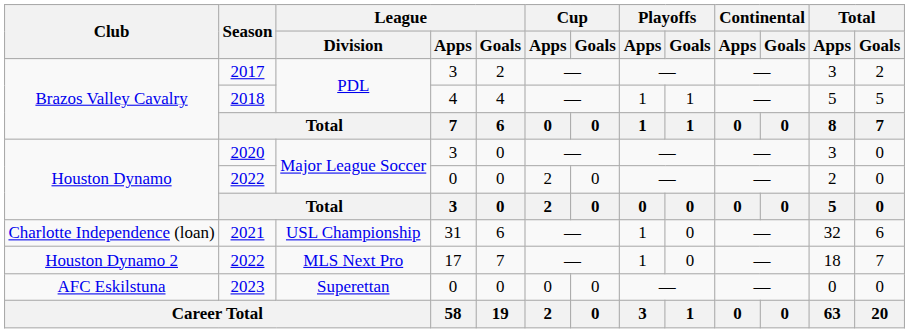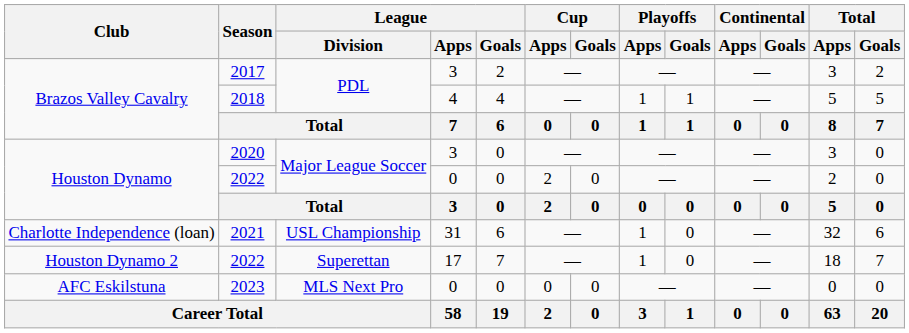 <table class="wikitable" style="text-align:center">
 <tr>
 <th rowspan="2">Club</th>
 <th rowspan="2">Season</th>
 <th colspan="3">League</th>
 <th colspan="2">Cup</th>
 <th colspan="2">Playoffs</th>
 <th colspan="2">Continental</th>
 <th colspan="2">Total</th>
 </tr>
 <tr>
 <th>Division</th>
 <th>Apps</th>
 <th>Goals</th>
 <th>Apps</th>
 <th>Goals</th>
 <th>Apps</th>
 <th>Goals</th>
 <th>Apps</th>
 <th>Goals</th>
 <th>Apps</th>
 <th>Goals</th>
 </tr>
 <tr>
 <td rowspan="3"><a href='#'>Brazos Valley Cavalry</a></td>
 <td><a href='#'>2017</a></td>
 <td rowspan="2"><a href='#'>PDL</a></td>
 <td>3</td>
 <td>2</td>
 <td colspan="2">—</td>
 <td colspan="2">—</td>
 <td colspan="2">—</td>
 <td>3</td>
 <td>2</td>
 </tr>
 <tr>
 <td><a href='#'>2018</a></td>
 <td>4</td>
 <td>4</td>
 <td colspan="2">—</td>
 <td>1</td>
 <td>1</td>
 <td colspan="2">—</td>
 <td>5</td>
 <td>5</td>
 </tr>
 <tr>
 <th colspan="2">Total</th>
 <th>7</th>
 <th>6</th>
 <th>0</th>
 <th>0</th>
 <th>1</th>
 <th>1</th>
 <th>0</th>
 <th>0</th>
 <th>8</th>
 <th>7</th>
 </tr>
 <tr>
 <td rowspan="3"><a href='#'>Houston Dynamo</a></td>
 <td><a href='#'>2020</a></td>
 <td rowspan="2"><a href='#'>Major League Soccer</a></td>
 <td>3</td>
 <td>0</td>
 <td colspan="2">—</td>
 <td colspan="2">—</td>
 <td colspan="2">—</td>
 <td>3</td>
 <td>0</td>
 </tr>
 <tr>
 <td><a href='#'>2022</a></td>
 <td>0</td>
 <td>0</td>
 <td>2</td>
 <td>0</td>
 <td colspan="2">—</td>
 <td colspan="2">—</td>
 <td>2</td>
 <td>0</td>
 </tr>
 <tr>
 <th colspan="2">Total</th>
 <th>3</th>
 <th>0</th>
 <th>2</th>
 <th>0</th>
 <th>0</th>
 <th>0</th>
 <th>0</th>
 <th>0</th>
 <th>5</th>
 <th>0</th>
 </tr>
 <tr>
 <td><a href='#'>Charlotte Independence</a> (loan)</td>
 <td><a href='#'>2021</a></td>
 <td rowspan="1"><a href='#'>USL Championship</a></td>
 <td>31</td>
 <td>6</td>
 <td colspan="2">—</td>
 <td>1</td>
 <td>0</td>
 <td colspan="2">—</td>
 <td>32</td>
 <td>6</td>
 </tr>
 <tr>
 <td rowspan="1"><a href='#'>Houston Dynamo 2</a></td>
 <td><a href='#'>2022</a></td>
-<td rowspan="1"><a href='#'>MLS Next Pro</a></td>
+<td><a href='#'>Superettan</a></td>
 <td>17</td>
 <td>7</td>
 <td colspan="2">—</td>
 <td>1</td>
 <td>0</td>
 <td colspan="2">—</td>
 <td>18</td>
 <td>7</td>
 </tr>
 <tr>
 <td><a href='#'>AFC Eskilstuna</a></td>
 <td><a href='#'>2023</a></td>
-<td><a href='#'>Superettan</a></td>
+<td rowspan="1"><a href='#'>MLS Next Pro</a></td>
 <td>0</td>
 <td>0</td>
 <td>0</td>
 <td>0</td>
 <td colspan="2">—</td>
 <td colspan="2">—</td>
 <td>0</td>
 <td>0</td>
 </tr>
 <tr>
 <th colspan="3">Career Total</th>
 <th>58</th>
 <th>19</th>
 <th>2</th>
 <th>0</th>
 <th>3</th>
 <th>1</th>
 <th>0</th>
 <th>0</th>
 <th>63</th>
 <th>20</th>
 </tr>
 </table>
